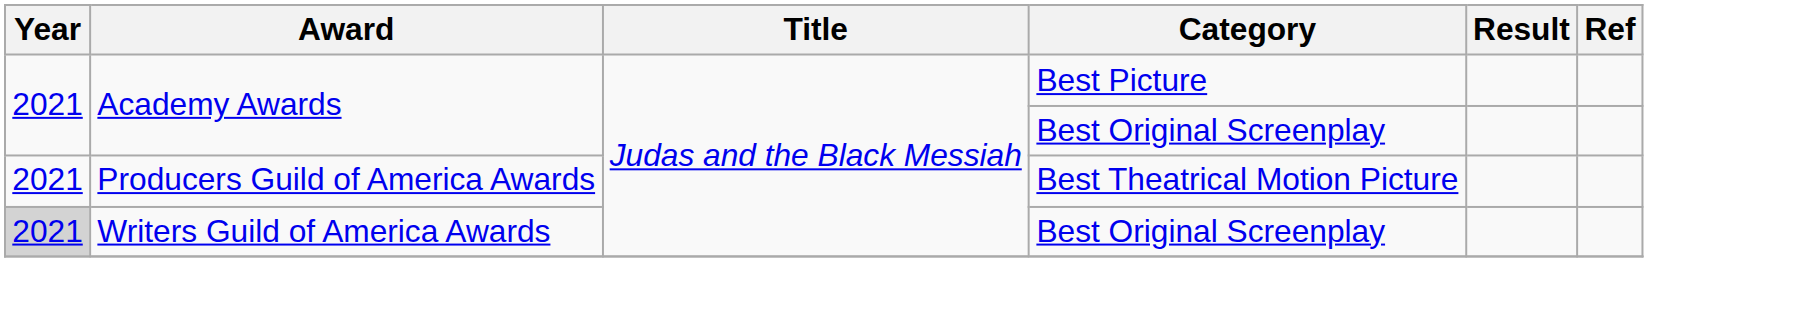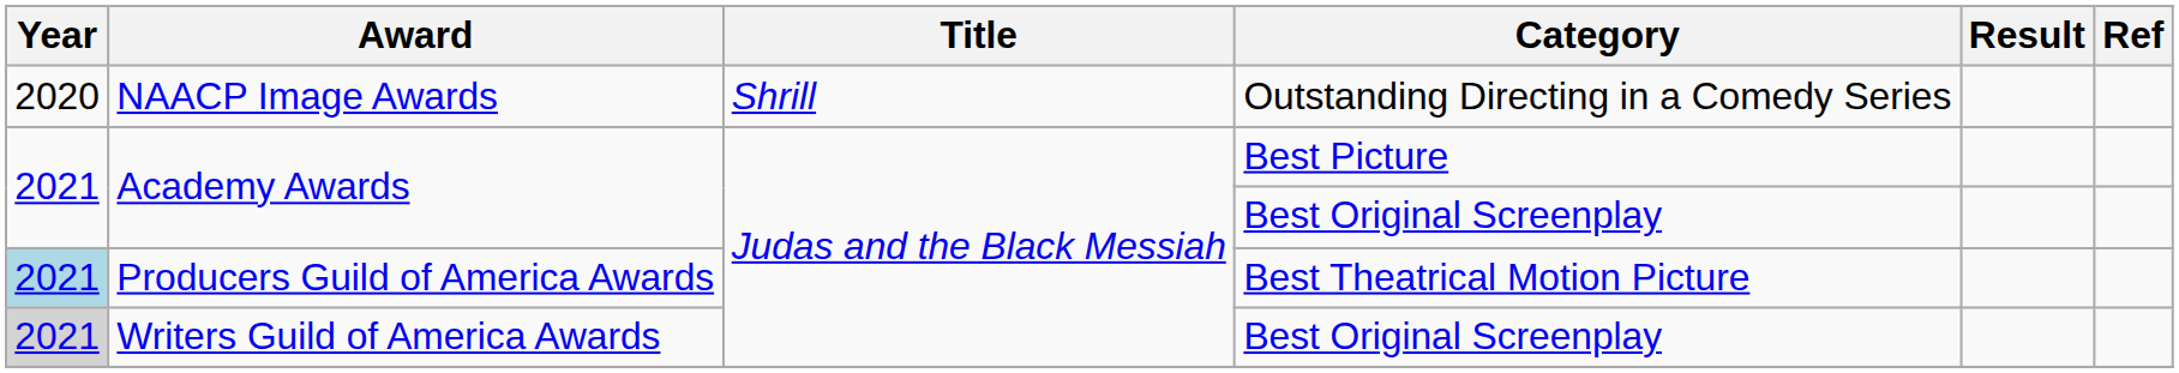 <table class="wikitable">
 <tr>
 <th>Year</th>
 <th>Award</th>
 <th>Title</th>
 <th>Category</th>
 <th>Result</th>
 <th>Ref</th>
+</tr>
+<tr>
+<td>2020</td>
+<td><a href='#'>NAACP Image Awards</a></td>
+<td><em><a href='#'>Shrill</a></em></td>
+<td>Outstanding Directing in a Comedy Series</td>
+<td></td>
+<td></td>
 </tr>
 <tr>
 <td rowspan="2"><a href='#'>2021</a></td>
 <td rowspan="2"><a href='#'>Academy Awards</a></td>
 <td rowspan="4"><em><a href='#'>Judas and the Black Messiah</a></em></td>
 <td><a href='#'>Best Picture</a></td>
 <td></td>
 <td></td>
 </tr>
 <tr>
 <td><a href='#'>Best Original Screenplay</a></td>
 <td></td>
 <td></td>
 </tr>
 <tr>
-<td><a href='#'>2021</a></td>
+<td style="background: lightblue;"><a href='#'>2021</a></td>
 <td><a href='#'>Producers Guild of America Awards</a></td>
 <td><a href='#'>Best Theatrical Motion Picture</a></td>
 <td></td>
 <td></td>
 </tr>
 <tr>
 <td style="background: lightgrey;"><a href='#'>2021</a></td>
 <td><a href='#'>Writers Guild of America Awards</a></td>
 <td><a href='#'>Best Original Screenplay</a></td>
 <td></td>
 <td></td>
 </tr>
 <tr>
 </tr>
 </table>
